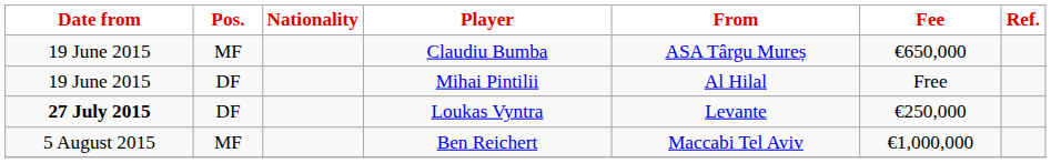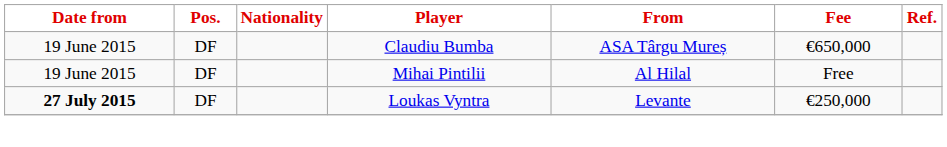 <table class="wikitable" style="text-align:center">
 <tr>
 <th style="background:#FFFFFF; color:#E00000; width:150px;">Date from</th>
 <th style="background:#FFFFFF; color:#E00000; width:50px;">Pos.</th>
 <th style="background:#FFFFFF; color:#E00000; width:50px;">Nationality</th>
 <th style="background:#FFFFFF; color:#E00000; width:200px;">Player</th>
 <th style="background:#FFFFFF; color:#E00000; width:200px;">From</th>
 <th style="background:#FFFFFF; color:#E00000; width:110px;">Fee</th>
 <th style="background:#FFFFFF; color:#E00000; width:30px;">Ref.</th>
 </tr>
 <tr>
 <td>19 June 2015</td>
-<td>MF</td>
+<td>DF</td>
 <td></td>
 <td><a href='#'>Claudiu Bumba</a></td>
 <td> <a href='#'>ASA Târgu Mureș</a></td>
 <td>€650,000</td>
 <td></td>
 </tr>
 <tr>
 <td>19 June 2015</td>
 <td>DF</td>
 <td></td>
 <td><a href='#'>Mihai Pintilii</a></td>
 <td> <a href='#'>Al Hilal</a></td>
 <td>Free</td>
 <td></td>
 </tr>
 <tr>
 <td><strong>27 July 2015</strong></td>
 <td>DF</td>
 <td></td>
 <td><a href='#'>Loukas Vyntra</a></td>
 <td> <a href='#'>Levante</a></td>
 <td>€250,000</td>
 <td></td>
 </tr>
 <tr>
-<td>5 August 2015</td>
-<td>MF</td>
-<td></td>
-<td><a href='#'>Ben Reichert</a></td>
-<td> <a href='#'>Maccabi Tel Aviv</a></td>
-<td>€1,000,000</td>
-<td></td>
-</tr>
-<tr>
 </tr>
 </table>
